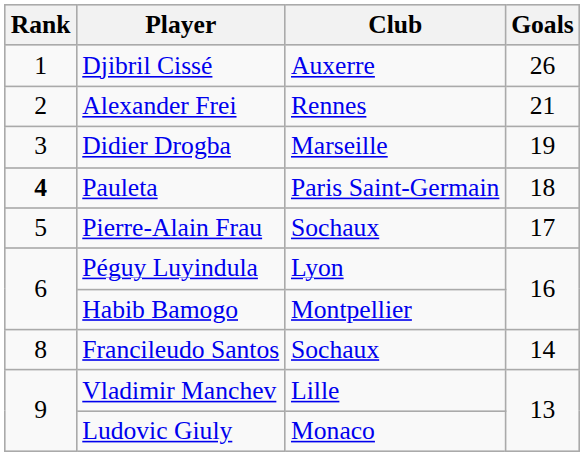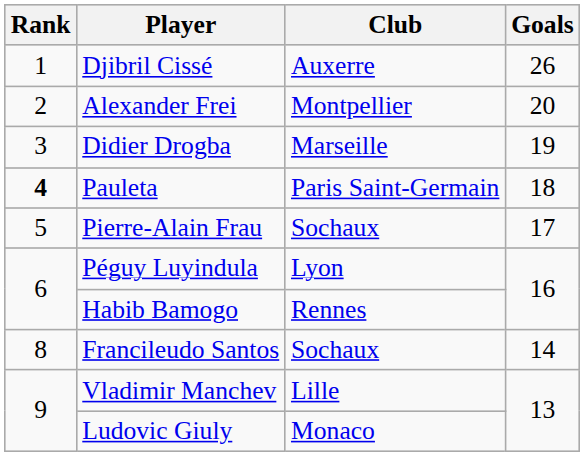 <table class="wikitable">
 <tr>
 <th scope="col">Rank</th>
 <th scope="col">Player</th>
 <th scope="col">Club</th>
 <th scope="col">Goals</th>
 </tr>
 <tr>
 <td style="text-align: center;">1</td>
 <td> <a href='#'>Djibril Cissé</a></td>
 <td><a href='#'>Auxerre</a></td>
 <td style="text-align: center;">26</td>
 </tr>
 <tr>
 <td style="text-align: center;">2</td>
 <td> <a href='#'>Alexander Frei</a></td>
-<td><a href='#'>Rennes</a></td>
-<td style="text-align: center;">21</td>
+<td><a href='#'>Montpellier</a></td>
+<td style="text-align: center;">20</td>
 </tr>
 <tr>
 <td style="text-align: center;">3</td>
 <td> <a href='#'>Didier Drogba</a></td>
 <td><a href='#'>Marseille</a></td>
 <td style="text-align: center;">19</td>
 </tr>
 <tr>
 <td style="text-align: center;"><strong>4</strong></td>
 <td> <a href='#'>Pauleta</a></td>
 <td><a href='#'>Paris Saint-Germain</a></td>
 <td style="text-align: center;">18</td>
 </tr>
 <tr>
 <td style="text-align: center;">5</td>
 <td> <a href='#'>Pierre-Alain Frau</a></td>
 <td><a href='#'>Sochaux</a></td>
 <td style="text-align: center;">17</td>
 </tr>
 <tr>
 <td style="text-align: center;" rowspan="2">6</td>
 <td> <a href='#'>Péguy Luyindula</a></td>
 <td><a href='#'>Lyon</a></td>
 <td style="text-align: center;" rowspan="2">16</td>
 </tr>
 <tr>
 <td> <a href='#'>Habib Bamogo</a></td>
-<td><a href='#'>Montpellier</a></td>
+<td><a href='#'>Rennes</a></td>
 </tr>
 <tr>
 <td style="text-align: center;">8</td>
 <td> <a href='#'>Francileudo Santos</a></td>
 <td><a href='#'>Sochaux</a></td>
 <td style="text-align: center;">14</td>
 </tr>
 <tr>
 <td style="text-align: center;" rowspan="2">9</td>
 <td> <a href='#'>Vladimir Manchev</a></td>
 <td><a href='#'>Lille</a></td>
 <td style="text-align: center;" rowspan="2">13</td>
 </tr>
 <tr>
 <td> <a href='#'>Ludovic Giuly</a></td>
 <td><a href='#'>Monaco</a></td>
 </tr>
 </table>
